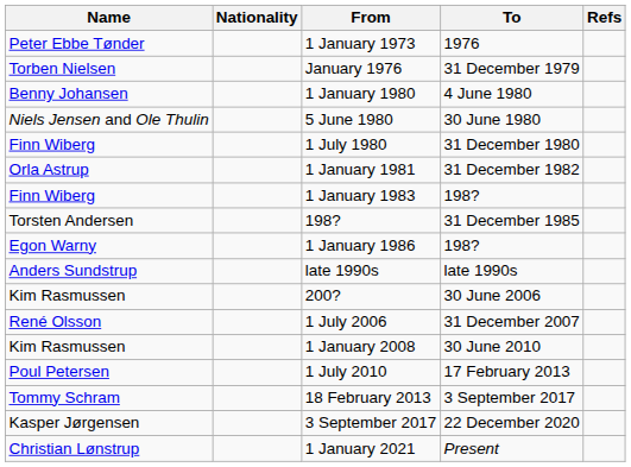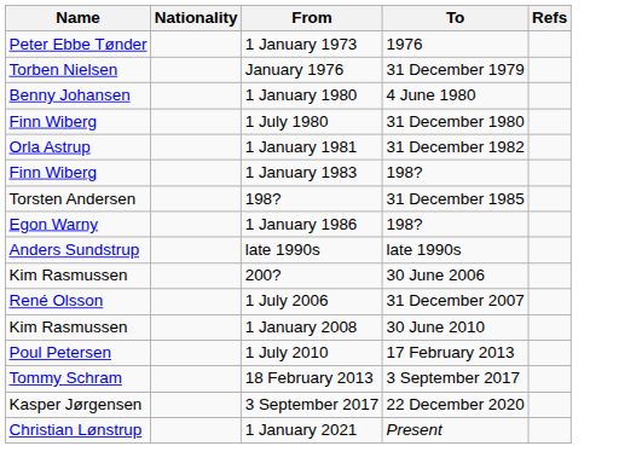 <table class="wikitable plainrowheaders sortable" style="text-align:left">
 <tr>
 <th>Name</th>
 <th>Nationality</th>
 <th>From</th>
 <th>To</th>
 <th>Refs</th>
 </tr>
 <tr>
 <td><a href='#'>Peter Ebbe Tønder</a></td>
 <td></td>
 <td>1 January 1973</td>
 <td>1976</td>
 <td></td>
 </tr>
 <tr>
 <td><a href='#'>Torben Nielsen</a> </td>
 <td></td>
 <td>January 1976</td>
 <td>31 December 1979</td>
 <td></td>
 </tr>
 <tr>
 <td><a href='#'>Benny Johansen</a> </td>
 <td></td>
 <td>1 January 1980</td>
 <td>4 June 1980</td>
-<td></td>
-</tr>
-<tr>
-<td><em>Niels Jensen</em> and <em>Ole Thulin</em> </td>
-<td></td>
-<td>5 June 1980</td>
-<td>30 June 1980</td>
 <td></td>
 </tr>
 <tr>
 <td><a href='#'>Finn Wiberg</a> </td>
 <td></td>
 <td>1 July 1980</td>
 <td>31 December 1980</td>
 <td></td>
 </tr>
 <tr>
 <td><a href='#'>Orla Astrup</a></td>
 <td></td>
 <td>1 January 1981</td>
 <td>31 December 1982</td>
 <td></td>
 </tr>
 <tr>
 <td><a href='#'>Finn Wiberg</a> </td>
 <td></td>
 <td>1 January 1983</td>
 <td>198?</td>
 <td></td>
 </tr>
 <tr>
 <td>Torsten Andersen</td>
 <td></td>
 <td>198?</td>
 <td>31 December 1985</td>
 <td></td>
 </tr>
 <tr>
 <td><a href='#'>Egon Warny</a></td>
 <td></td>
 <td>1 January 1986</td>
 <td>198?</td>
 <td></td>
 </tr>
 <tr>
 <td><a href='#'>Anders Sundstrup</a> </td>
 <td></td>
 <td>late 1990s</td>
 <td>late 1990s</td>
 <td></td>
 </tr>
 <tr>
 <td>Kim Rasmussen</td>
 <td></td>
 <td>200?</td>
 <td>30 June 2006</td>
 <td></td>
 </tr>
 <tr>
 <td><a href='#'>René Olsson</a></td>
 <td></td>
 <td>1 July 2006</td>
 <td>31 December 2007</td>
 <td></td>
 </tr>
 <tr>
 <td>Kim Rasmussen</td>
 <td></td>
 <td>1 January 2008</td>
 <td>30 June 2010</td>
 <td></td>
 </tr>
 <tr>
 <td><a href='#'>Poul Petersen</a></td>
 <td></td>
 <td>1 July 2010</td>
 <td>17 February 2013</td>
 <td></td>
 </tr>
 <tr>
 <td><a href='#'>Tommy Schram</a></td>
 <td></td>
 <td>18 February 2013</td>
 <td>3 September 2017</td>
 <td></td>
 </tr>
 <tr>
 <td>Kasper Jørgensen</td>
 <td></td>
 <td>3 September 2017</td>
 <td>22 December 2020</td>
 <td></td>
 </tr>
 <tr>
 <td><a href='#'>Christian Lønstrup</a></td>
 <td></td>
 <td>1 January 2021</td>
 <td><em>Present</em></td>
 <td></td>
 </tr>
 </table>
